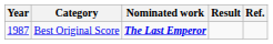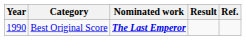 <table class="wikitable">
 <tr>
 <th>Year</th>
 <th>Category</th>
 <th>Nominated work</th>
 <th>Result</th>
 <th>Ref.</th>
 </tr>
 <tr>
-<td><a href='#'>1987</a></td>
+<td><a href='#'>1990</a></td>
 <td><a href='#'>Best Original Score</a></td>
 <td><strong><em><a href='#'>The Last Emperor</a></em></strong></td>
 <td></td>
 <td align="center"></td>
 </tr>
 </table>
